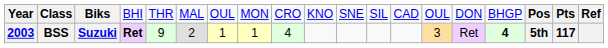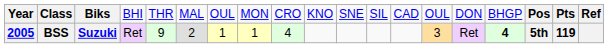 <table class="wikitable" style="font-size: 85%; text-align: center">
 <tr>
 <th valign="middle">Year</th>
 <th valign="middle">Class</th>
 <th valign="middle">Biks</th>
 <td><a href='#'>BHI</a><br></td>
 <td><a href='#'>THR</a><br></td>
 <td><a href='#'>MAL</a><br></td>
 <td><a href='#'>OUL</a><br></td>
 <td><a href='#'>MON</a><br></td>
 <td><a href='#'>CRO</a><br></td>
 <td><a href='#'>KNO</a><br></td>
 <td><a href='#'>SNE</a><br></td>
 <td><a href='#'>SIL</a><br></td>
 <td><a href='#'>CAD</a><br></td>
 <td><a href='#'>OUL</a><br></td>
 <td><a href='#'>DON</a><br></td>
 <td><a href='#'>BHGP</a><br></td>
 <th valign="middle">Pos</th>
 <th valign="middle">Pts</th>
 <th valign="middle">Ref</th>
 </tr>
 <tr>
-<th align="left"><a href='#'>2003</a></th>
+<th align="left"><a href='#'>2005</a></th>
 <th align="left">BSS</th>
 <th align="left"><a href='#'>Suzuki</a></th>
-<td style="background:#EFCFFF;"><strong>Ret</strong></td>
+<td style="background:#EFCFFF;">Ret</td>
 <td style="background:#DFFFDF;">9</td>
 <td style="background:#DFDFDF;">2</td>
 <td style="background:#FFFFBF;">1</td>
 <td style="background:#FFFFBF;">1</td>
 <td style="background:#DFFFDF;">4</td>
 <td></td>
 <td></td>
 <td></td>
 <td></td>
 <td style="background:#FFDF9F;">3</td>
 <td style="background:#EFCFFF;">Ret</td>
 <td style="background:#DFFFDF;"><strong>4</strong></td>
 <th>5th</th>
-<th>117</th>
+<th>119</th>
 <th></th>
 </tr>
 </table>
